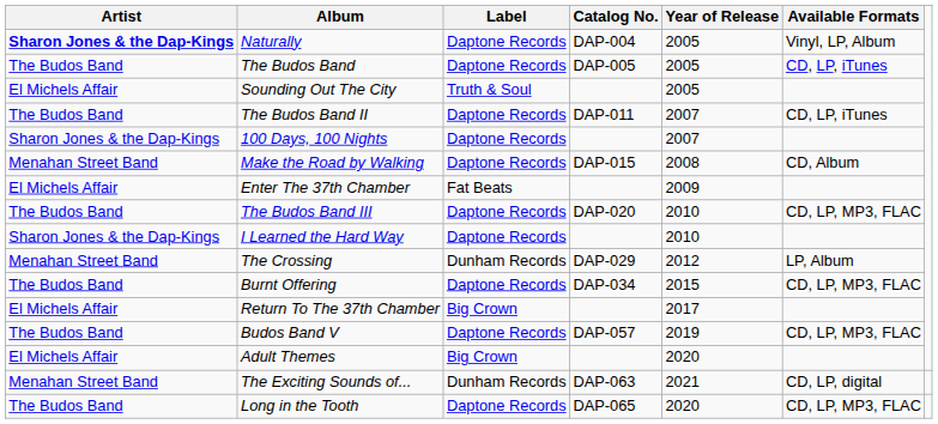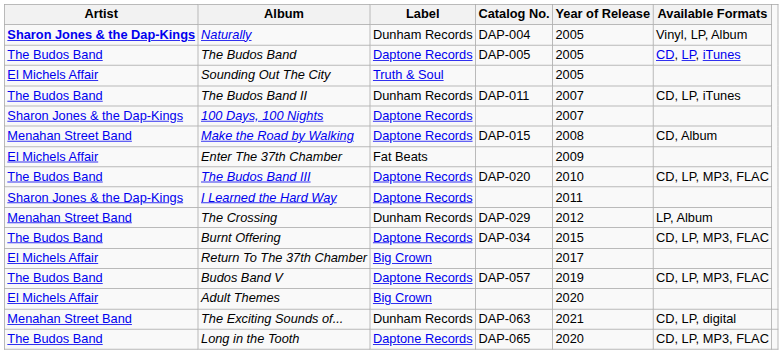 <table class="wikitable">
 <tr>
 <th>Artist</th>
 <th>Album</th>
 <th>Label</th>
 <th>Catalog No.</th>
 <th>Year of Release</th>
 <th>Available Formats</th>
 </tr>
 <tr>
 <td><strong><a href='#'>Sharon Jones & the Dap-Kings</a></strong></td>
 <td><em><a href='#'>Naturally</a></em></td>
-<td><a href='#'>Daptone Records</a></td>
+<td>Dunham Records</td>
 <td>DAP-004</td>
 <td>2005</td>
 <td>Vinyl, LP, Album</td>
 </tr>
 <tr>
 <td><a href='#'>The Budos Band</a></td>
 <td><em>The Budos Band</em></td>
 <td><a href='#'>Daptone Records</a></td>
 <td>DAP-005</td>
 <td>2005</td>
 <td><a href='#'>CD</a>, <a href='#'>LP</a>, <a href='#'>iTunes</a></td>
 </tr>
 <tr>
 <td><a href='#'>El Michels Affair</a></td>
 <td><em>Sounding Out The City</em></td>
 <td><a href='#'>Truth & Soul</a></td>
 <td></td>
 <td>2005</td>
 <td></td>
 </tr>
 <tr>
 <td><a href='#'>The Budos Band</a></td>
 <td><em>The Budos Band II</em></td>
-<td><a href='#'>Daptone Records</a></td>
+<td>Dunham Records</td>
 <td>DAP-011</td>
 <td>2007</td>
 <td>CD, LP, iTunes</td>
 </tr>
 <tr>
 <td><a href='#'>Sharon Jones & the Dap-Kings</a></td>
 <td><em><a href='#'>100 Days, 100 Nights</a></em></td>
 <td><a href='#'>Daptone Records</a></td>
 <td></td>
 <td>2007</td>
 <td></td>
 </tr>
 <tr>
 <td><a href='#'>Menahan Street Band</a></td>
 <td><em><a href='#'>Make the Road by Walking</a></em></td>
 <td><a href='#'>Daptone Records</a></td>
 <td>DAP-015</td>
 <td>2008</td>
 <td>CD, Album</td>
 </tr>
 <tr>
 <td><a href='#'>El Michels Affair</a></td>
 <td><em>Enter The 37th Chamber</em></td>
 <td>Fat Beats</td>
 <td></td>
 <td>2009</td>
 <td></td>
 </tr>
 <tr>
 <td><a href='#'>The Budos Band</a></td>
 <td><em><a href='#'>The Budos Band III</a></em></td>
 <td><a href='#'>Daptone Records</a></td>
 <td>DAP-020</td>
 <td>2010</td>
 <td>CD, LP, MP3, FLAC</td>
 </tr>
 <tr>
 <td><a href='#'>Sharon Jones & the Dap-Kings</a></td>
 <td><em><a href='#'>I Learned the Hard Way</a></em></td>
 <td><a href='#'>Daptone Records</a></td>
 <td></td>
-<td>2010</td>
+<td>2011</td>
 <td></td>
 </tr>
 <tr>
 <td><a href='#'>Menahan Street Band</a></td>
 <td><em>The Crossing</em></td>
 <td>Dunham Records</td>
 <td>DAP-029</td>
 <td>2012</td>
 <td>LP, Album</td>
 </tr>
 <tr>
 <td><a href='#'>The Budos Band</a></td>
 <td><em>Burnt Offering</em></td>
 <td><a href='#'>Daptone Records</a></td>
 <td>DAP-034</td>
 <td>2015</td>
 <td>CD, LP, MP3, FLAC</td>
 </tr>
 <tr>
 <td><a href='#'>El Michels Affair</a></td>
 <td><em>Return To The 37th Chamber</em></td>
 <td><a href='#'>Big Crown</a></td>
 <td></td>
 <td>2017</td>
 <td></td>
 </tr>
 <tr>
 <td><a href='#'>The Budos Band</a></td>
 <td><em>Budos Band V</em></td>
 <td><a href='#'>Daptone Records</a></td>
 <td>DAP-057</td>
 <td>2019</td>
 <td>CD, LP, MP3, FLAC</td>
 </tr>
 <tr>
 <td><a href='#'>El Michels Affair</a></td>
 <td><em>Adult Themes</em></td>
 <td><a href='#'>Big Crown</a></td>
 <td></td>
 <td>2020</td>
 <td></td>
 </tr>
 <tr>
 <td><a href='#'>Menahan Street Band</a></td>
 <td><em>The Exciting Sounds of...</em></td>
 <td>Dunham Records</td>
 <td>DAP-063</td>
 <td>2021</td>
 <td>CD, LP, digital</td>
 <td></td>
 </tr>
 <tr>
 <td><a href='#'>The Budos Band</a></td>
 <td><em>Long in the Tooth</em></td>
 <td><a href='#'>Daptone Records</a></td>
 <td>DAP-065</td>
 <td>2020</td>
 <td>CD, LP, MP3, FLAC</td>
 </tr>
 </table>
